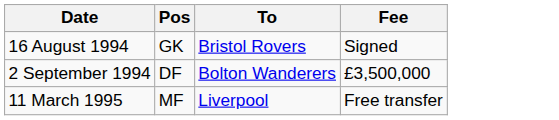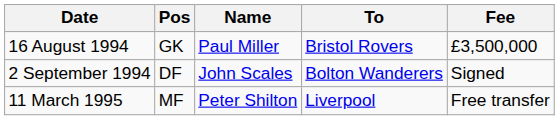 <table class="wikitable">
 <tr>
 <th>Date</th>
 <th>Pos</th>
+<th>Name</th>
 <th>To</th>
 <th>Fee</th>
 </tr>
 <tr>
 <td>16 August 1994</td>
 <td>GK</td>
+<td><a href='#'>Paul Miller</a></td>
 <td><a href='#'>Bristol Rovers</a></td>
-<td>Signed</td>
+<td>£3,500,000</td>
 </tr>
 <tr>
 <td>2 September 1994</td>
 <td>DF</td>
+<td><a href='#'>John Scales</a></td>
 <td><a href='#'>Bolton Wanderers</a></td>
-<td>£3,500,000</td>
+<td>Signed</td>
 </tr>
 <tr>
 <td>11 March 1995</td>
 <td>MF</td>
+<td><a href='#'>Peter Shilton</a></td>
 <td><a href='#'>Liverpool</a></td>
 <td>Free transfer</td>
 </tr>
 </table>
